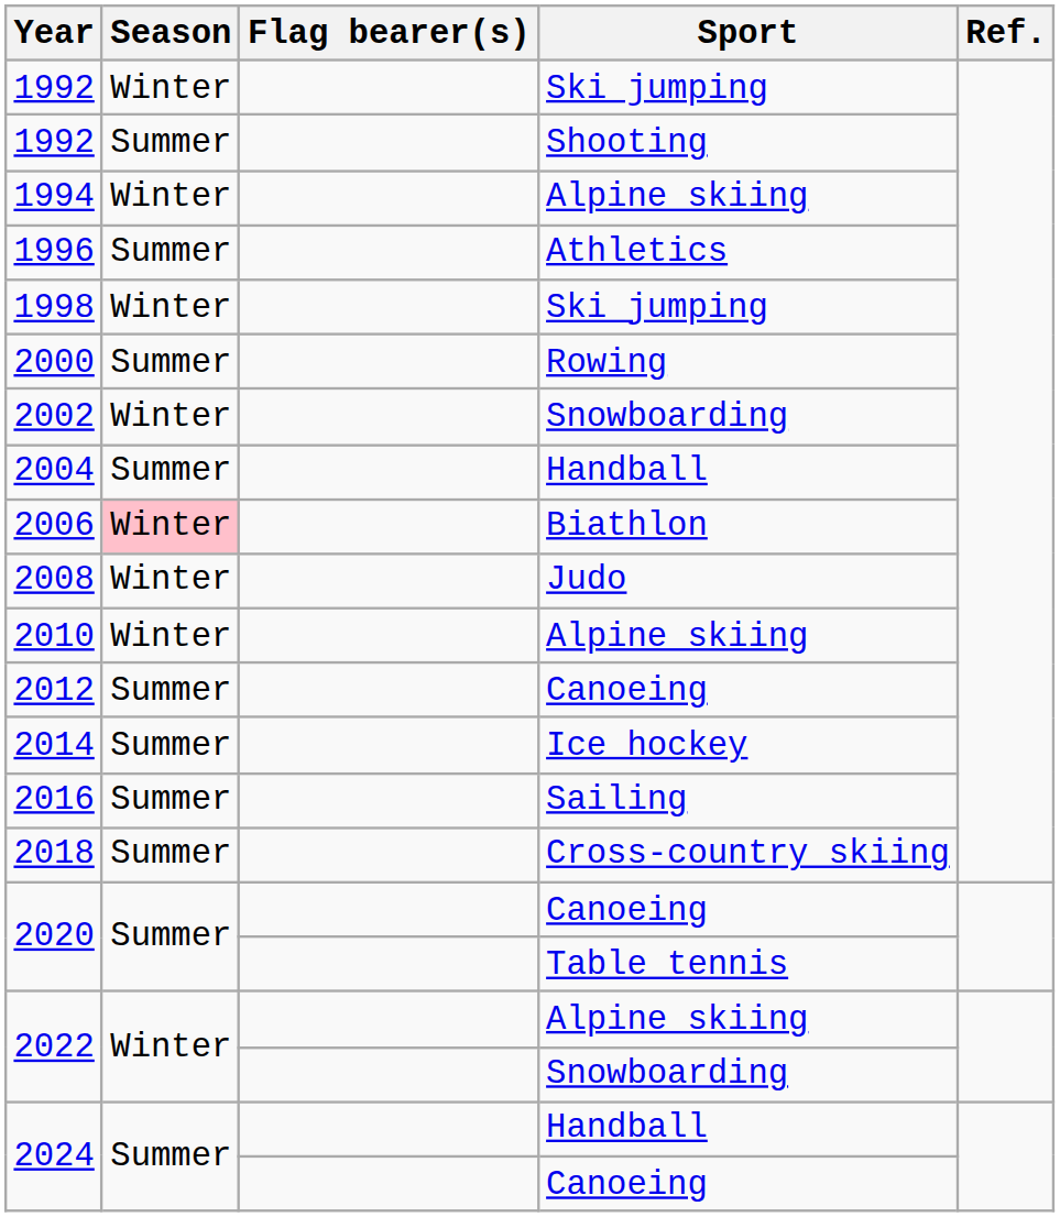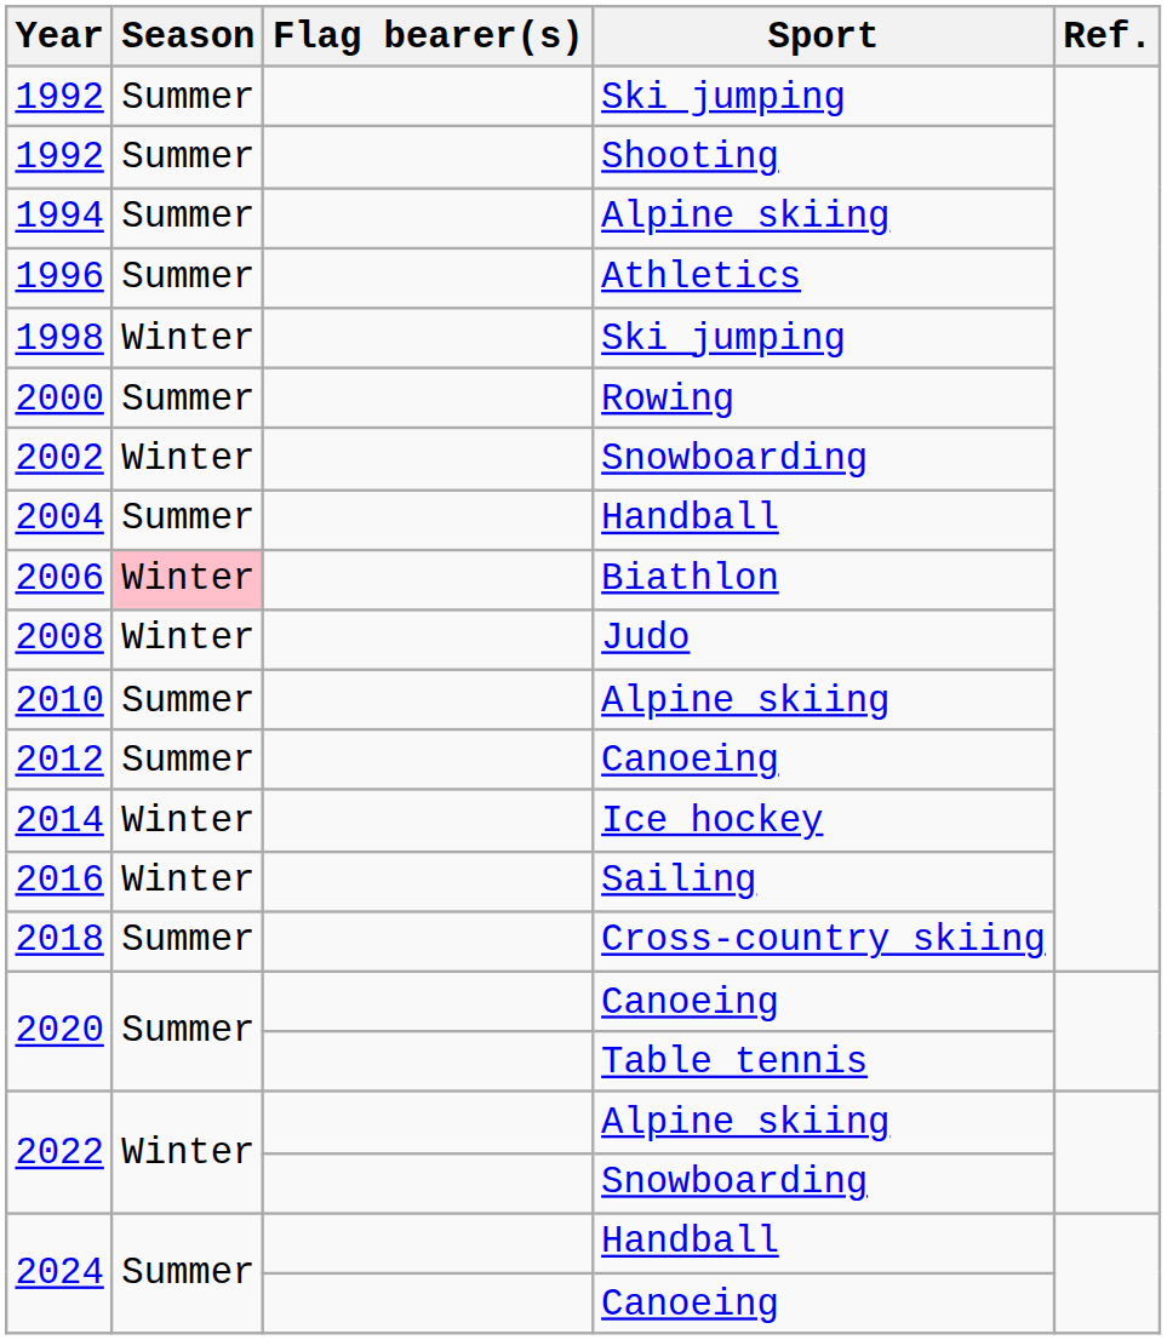 <table class="wikitable sortable">
 <tr>
 <th>Year</th>
 <th>Season</th>
 <th>Flag bearer(s)</th>
 <th>Sport</th>
 <th>Ref.</th>
 </tr>
 <tr>
 <td><a href='#'>1992</a></td>
-<td>Winter</td>
+<td>Summer</td>
 <td></td>
 <td><a href='#'>Ski jumping</a></td>
 <td rowspan=15></td>
 </tr>
 <tr>
 <td><a href='#'>1992</a></td>
 <td>Summer</td>
 <td></td>
 <td><a href='#'>Shooting</a></td>
 </tr>
 <tr>
 <td><a href='#'>1994</a></td>
-<td>Winter</td>
+<td>Summer</td>
 <td></td>
 <td><a href='#'>Alpine skiing</a></td>
 </tr>
 <tr>
 <td><a href='#'>1996</a></td>
 <td>Summer</td>
 <td></td>
 <td><a href='#'>Athletics</a></td>
 </tr>
 <tr>
 <td><a href='#'>1998</a></td>
 <td>Winter</td>
 <td></td>
 <td><a href='#'>Ski jumping</a></td>
 </tr>
 <tr>
 <td><a href='#'>2000</a></td>
 <td>Summer</td>
 <td></td>
 <td><a href='#'>Rowing</a></td>
 </tr>
 <tr>
 <td><a href='#'>2002</a></td>
 <td>Winter</td>
 <td></td>
 <td><a href='#'>Snowboarding</a></td>
 </tr>
 <tr>
 <td><a href='#'>2004</a></td>
 <td>Summer</td>
 <td></td>
 <td><a href='#'>Handball</a></td>
 </tr>
 <tr>
 <td><a href='#'>2006</a></td>
 <td style="background: pink;">Winter</td>
 <td></td>
 <td><a href='#'>Biathlon</a></td>
 </tr>
 <tr>
 <td><a href='#'>2008</a></td>
 <td>Winter</td>
 <td></td>
 <td><a href='#'>Judo</a></td>
 </tr>
 <tr>
 <td><a href='#'>2010</a></td>
-<td>Winter</td>
+<td>Summer</td>
 <td></td>
 <td><a href='#'>Alpine skiing</a></td>
 </tr>
 <tr>
 <td><a href='#'>2012</a></td>
 <td>Summer</td>
 <td></td>
 <td><a href='#'>Canoeing</a></td>
 </tr>
 <tr>
 <td><a href='#'>2014</a></td>
-<td>Summer</td>
+<td>Winter</td>
 <td></td>
 <td><a href='#'>Ice hockey</a></td>
 </tr>
 <tr>
 <td><a href='#'>2016</a></td>
-<td>Summer</td>
+<td>Winter</td>
 <td></td>
 <td><a href='#'>Sailing</a></td>
 </tr>
 <tr>
 <td><a href='#'>2018</a></td>
 <td>Summer</td>
 <td></td>
 <td><a href='#'>Cross-country skiing</a></td>
 </tr>
 <tr>
 <td rowspan=2><a href='#'>2020</a></td>
 <td rowspan=2>Summer</td>
 <td></td>
 <td><a href='#'>Canoeing</a></td>
 <td rowspan=2></td>
 </tr>
 <tr>
 <td></td>
 <td><a href='#'>Table tennis</a></td>
 </tr>
 <tr>
 <td rowspan=2><a href='#'>2022</a></td>
 <td rowspan=2>Winter</td>
 <td></td>
 <td><a href='#'>Alpine skiing</a></td>
 <td rowspan=2></td>
 </tr>
 <tr>
 <td></td>
 <td><a href='#'>Snowboarding</a></td>
 </tr>
 <tr>
 <td rowspan=2><a href='#'>2024</a></td>
 <td rowspan=2>Summer</td>
 <td></td>
 <td><a href='#'>Handball</a></td>
 <td rowspan=2></td>
 </tr>
 <tr>
 <td></td>
 <td><a href='#'>Canoeing</a></td>
 </tr>
 </table>
